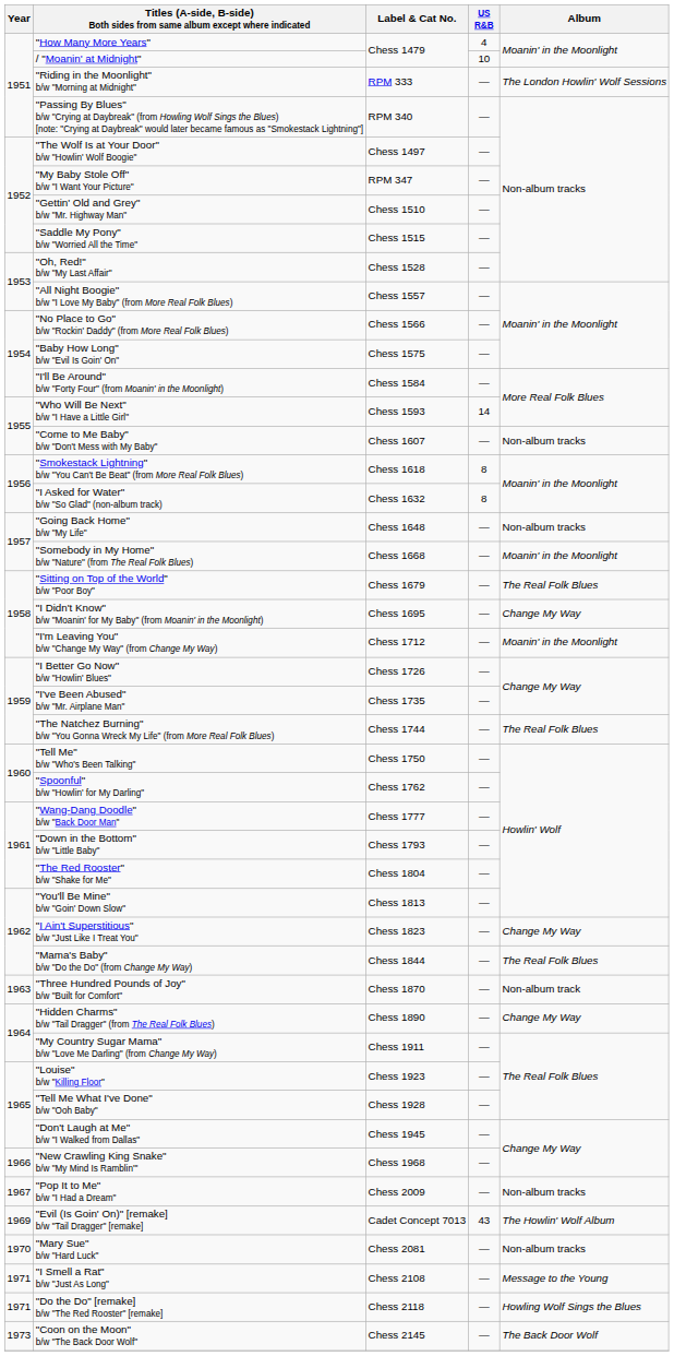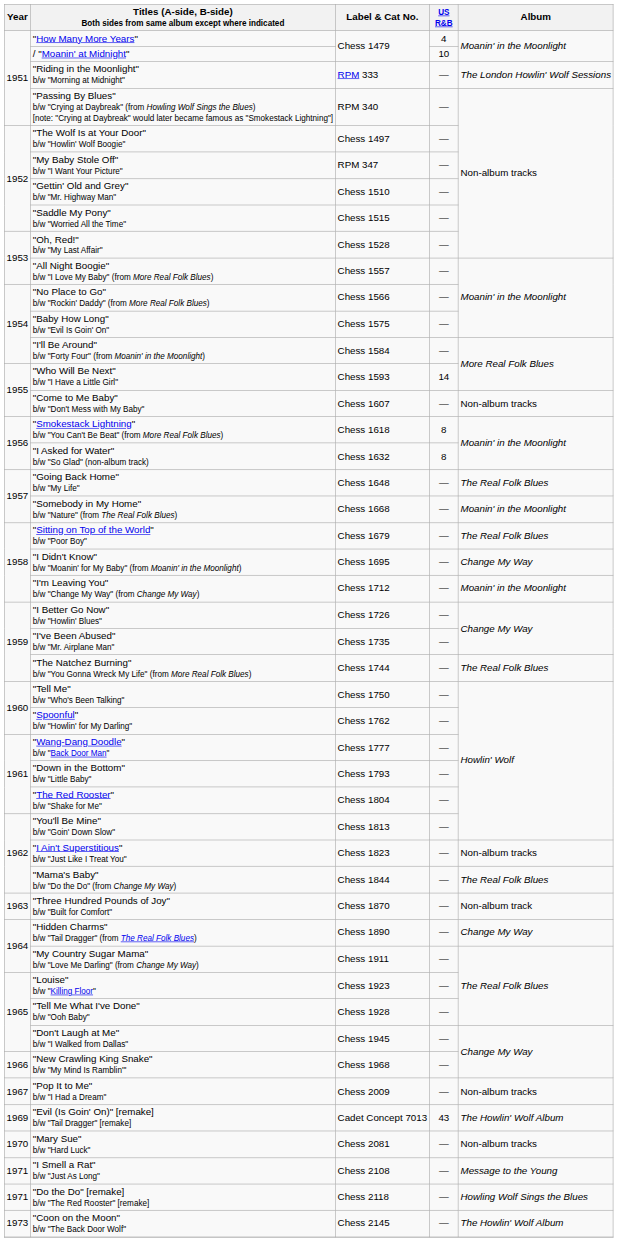 <table class="wikitable">
 <tr>
 <th rowspan="1">Year</th>
 <th rowspan="1">Titles (A-side, B-side)<br><small>Both sides from same album except where indicated</small></th>
 <th>Label & Cat No.</th>
 <th width="40"><small><a href='#'>US R&B</a></small></th>
 <th rowspan="1">Album</th>
 </tr>
 <tr>
 <td rowspan="4">1951</td>
 <td align="left">"<a href='#'>How Many More Years</a>"</td>
 <td rowspan="2">Chess 1479</td>
 <td align="center">4</td>
 <td align="left" rowspan="2"><em>Moanin' in the Moonlight</em></td>
 </tr>
 <tr>
 <td align="left">/ "<a href='#'>Moanin' at Midnight</a>"</td>
 <td align="center">10</td>
 </tr>
 <tr>
 <td align="left">"Riding in the Moonlight"<br><small>b/w "Morning at Midnight"</small></td>
 <td><a href='#'>RPM</a> 333</td>
 <td align="center">—</td>
 <td align="left"><em>The London Howlin' Wolf Sessions</em></td>
 </tr>
 <tr>
 <td align="left">"Passing By Blues"<br><small>b/w "Crying at Daybreak" (from <em>Howling Wolf Sings the Blues</em>)</small><br><small>[note: "Crying at Daybreak" would later became famous as "Smokestack Lightning"]</small></td>
 <td>RPM 340</td>
 <td align="center">—</td>
 <td align="left" rowspan="6">Non-album tracks</td>
 </tr>
 <tr>
 <td rowspan="4">1952</td>
 <td align="left">"The Wolf Is at Your Door"<br><small>b/w "Howlin' Wolf Boogie"</small></td>
 <td>Chess 1497</td>
 <td align="center">—</td>
 </tr>
 <tr>
 <td align="left">"My Baby Stole Off"<br><small>b/w "I Want Your Picture"</small></td>
 <td>RPM 347</td>
 <td align="center">—</td>
 </tr>
 <tr>
 <td align="left">"Gettin' Old and Grey"<br><small>b/w "Mr. Highway Man"</small></td>
 <td>Chess 1510</td>
 <td align="center">—</td>
 </tr>
 <tr>
 <td align="left">"Saddle My Pony"<br><small>b/w "Worried All the Time"</small></td>
 <td>Chess 1515</td>
 <td align="center">—</td>
 </tr>
 <tr>
 <td rowspan="2">1953</td>
 <td align="left">"Oh, Red!"<br><small>b/w "My Last Affair"</small></td>
 <td>Chess 1528</td>
 <td align="center">—</td>
 </tr>
 <tr>
 <td align="left">"All Night Boogie"<br><small>b/w "I Love My Baby" (from <em>More Real Folk Blues</em>)</small></td>
 <td>Chess 1557</td>
 <td align="center">—</td>
 <td align="left" rowspan="3"><em>Moanin' in the Moonlight</em></td>
 </tr>
 <tr>
 <td rowspan="3">1954</td>
 <td align="left">"No Place to Go"<br><small>b/w "Rockin' Daddy" (from <em>More Real Folk Blues</em>)</small></td>
 <td>Chess 1566</td>
 <td align="center">—</td>
 </tr>
 <tr>
 <td align="left">"Baby How Long"<br><small>b/w "Evil Is Goin' On"</small></td>
 <td>Chess 1575</td>
 <td align="center">—</td>
 </tr>
 <tr>
 <td align="left">"I'll Be Around"<br><small>b/w "Forty Four" (from <em>Moanin' in the Moonlight</em>)</small></td>
 <td>Chess 1584</td>
 <td align="center">—</td>
 <td align="left" rowspan="2"><em>More Real Folk Blues</em></td>
 </tr>
 <tr>
 <td rowspan="2">1955</td>
 <td align="left">"Who Will Be Next"<br><small>b/w "I Have a Little Girl"</small></td>
 <td>Chess 1593</td>
 <td align="center">14</td>
 </tr>
 <tr>
 <td align="left">"Come to Me Baby"<br><small>b/w "Don't Mess with My Baby"</small></td>
 <td>Chess 1607</td>
 <td align="center">—</td>
 <td align="left">Non-album tracks</td>
 </tr>
 <tr>
 <td rowspan="2">1956</td>
 <td align="left">"<a href='#'>Smokestack Lightning</a>"<br><small>b/w "You Can't Be Beat" (from <em>More Real Folk Blues</em>)</small></td>
 <td>Chess 1618</td>
 <td align="center">8</td>
 <td align="left" rowspan="2"><em>Moanin' in the Moonlight</em></td>
 </tr>
 <tr>
 <td align="left">"I Asked for Water"<br><small>b/w "So Glad" (non-album track)</small></td>
 <td>Chess 1632</td>
 <td align="center">8</td>
 </tr>
 <tr>
 <td rowspan="2">1957</td>
 <td align="left">"Going Back Home"<br><small>b/w "My Life"</small></td>
 <td>Chess 1648</td>
 <td align="center">—</td>
-<td align="left">Non-album tracks</td>
+<td align="left"><em>The Real Folk Blues</em></td>
 </tr>
 <tr>
 <td align="left">"Somebody in My Home"<br><small>b/w "Nature" (from <em>The Real Folk Blues</em>)</small></td>
 <td>Chess 1668</td>
 <td align="center">—</td>
 <td align="left"><em>Moanin' in the Moonlight</em></td>
 </tr>
 <tr>
 <td rowspan="3">1958</td>
 <td align="left">"<a href='#'>Sitting on Top of the World</a>"<br><small>b/w "Poor Boy"</small></td>
 <td>Chess 1679</td>
 <td align="center">—</td>
 <td align="left"><em>The Real Folk Blues</em></td>
 </tr>
 <tr>
 <td align="left">"I Didn't Know"<br><small>b/w "Moanin' for My Baby" (from <em>Moanin' in the Moonlight</em>)</small></td>
 <td>Chess 1695</td>
 <td align="center">—</td>
 <td align="left"><em>Change My Way</em></td>
 </tr>
 <tr>
 <td align="left">"I'm Leaving You"<br><small>b/w "Change My Way" (from <em>Change My Way</em>)</small></td>
 <td>Chess 1712</td>
 <td align="center">—</td>
 <td align="left"><em>Moanin' in the Moonlight</em></td>
 </tr>
 <tr>
 <td rowspan="3">1959</td>
 <td align="left">"I Better Go Now"<br><small>b/w "Howlin' Blues"</small></td>
 <td>Chess 1726</td>
 <td align="center">—</td>
 <td align="left" rowspan="2"><em>Change My Way</em></td>
 </tr>
 <tr>
 <td align="left">"I've Been Abused"<br><small>b/w "Mr. Airplane Man"</small></td>
 <td>Chess 1735</td>
 <td align="center">—</td>
 </tr>
 <tr>
 <td align="left">"The Natchez Burning"<br><small>b/w "You Gonna Wreck My Life" (from <em>More Real Folk Blues</em>)</small></td>
 <td>Chess 1744</td>
 <td align="center">—</td>
 <td align="left"><em>The Real Folk Blues</em></td>
 </tr>
 <tr>
 <td rowspan="2">1960</td>
 <td align="left">"Tell Me"<br><small>b/w "Who's Been Talking"</small></td>
 <td>Chess 1750</td>
 <td align="center">—</td>
 <td align="left" rowspan="6"><em>Howlin' Wolf</em></td>
 </tr>
 <tr>
 <td align="left">"<a href='#'>Spoonful</a>"<br><small>b/w "Howlin' for My Darling"</small></td>
 <td>Chess 1762</td>
 <td align="center">—</td>
 </tr>
 <tr>
 <td rowspan="3">1961</td>
 <td align="left">"<a href='#'>Wang-Dang Doodle</a>"<br><small>b/w "<a href='#'>Back Door Man</a>"</small></td>
 <td>Chess 1777</td>
 <td align="center">—</td>
 </tr>
 <tr>
 <td align="left">"Down in the Bottom"<br><small>b/w "Little Baby"</small></td>
 <td>Chess 1793</td>
 <td align="center">—</td>
 </tr>
 <tr>
 <td align="left">"<a href='#'>The Red Rooster</a>"<br><small>b/w "Shake for Me"</small></td>
 <td>Chess 1804</td>
 <td align="center">—</td>
 </tr>
 <tr>
 <td rowspan="3">1962</td>
 <td align="left">"You'll Be Mine"<br><small>b/w "Goin' Down Slow"</small></td>
 <td>Chess 1813</td>
 <td align="center">—</td>
 </tr>
 <tr>
 <td align="left">"<a href='#'>I Ain't Superstitious</a>"<br><small>b/w "Just Like I Treat You"</small></td>
 <td>Chess 1823</td>
 <td align="center">—</td>
-<td align="left"><em>Change My Way</em></td>
+<td align="left">Non-album tracks</td>
 </tr>
 <tr>
 <td align="left">"Mama's Baby"<br><small>b/w "Do the Do" (from <em>Change My Way</em>)</small></td>
 <td>Chess 1844</td>
 <td align="center">—</td>
 <td align="left"><em>The Real Folk Blues</em></td>
 </tr>
 <tr>
 <td>1963</td>
 <td align="left">"Three Hundred Pounds of Joy"<br><small>b/w "Built for Comfort"</small></td>
 <td>Chess 1870</td>
 <td align="center">—</td>
 <td align="left">Non-album track</td>
 </tr>
 <tr>
 <td rowspan="2">1964</td>
 <td align="left">"Hidden Charms"<br><small>b/w "Tail Dragger" (from <em><a href='#'>The Real Folk Blues</a></em>)</small></td>
 <td>Chess 1890</td>
 <td align="center">—</td>
 <td align="left"><em>Change My Way</em></td>
 </tr>
 <tr>
 <td align="left">"My Country Sugar Mama"<br><small>b/w "Love Me Darling" (from <em>Change My Way</em>)</small></td>
 <td>Chess 1911</td>
 <td align="center">—</td>
 <td align="left" rowspan="3"><em>The Real Folk Blues</em></td>
 </tr>
 <tr>
 <td rowspan="3">1965</td>
 <td align="left">"Louise"<br><small>b/w "<a href='#'>Killing Floor</a>"</small></td>
 <td>Chess 1923</td>
 <td align="center">—</td>
 </tr>
 <tr>
 <td align="left">"Tell Me What I've Done"<br><small>b/w "Ooh Baby"</small></td>
 <td>Chess 1928</td>
 <td align="center">—</td>
 </tr>
 <tr>
 <td align="left">"Don't Laugh at Me"<br><small>b/w "I Walked from Dallas"</small></td>
 <td>Chess 1945</td>
 <td align="center">—</td>
 <td align="left" rowspan="2"><em>Change My Way</em></td>
 </tr>
 <tr>
 <td>1966</td>
 <td align="left">"New Crawling King Snake"<br><small>b/w "My Mind Is Ramblin'"</small></td>
 <td>Chess 1968</td>
 <td align="center">—</td>
 </tr>
 <tr>
 <td>1967</td>
 <td align="left">"Pop It to Me"<br><small>b/w "I Had a Dream"</small></td>
 <td>Chess 2009</td>
 <td align="center">—</td>
 <td align="left">Non-album tracks</td>
 </tr>
 <tr>
 <td>1969</td>
 <td align="left">"Evil (Is Goin' On)" [remake]<br><small>b/w "Tail Dragger" [remake]</small></td>
 <td>Cadet Concept 7013</td>
 <td align="center">43</td>
 <td align="left"><em>The Howlin' Wolf Album</em></td>
 </tr>
 <tr>
 <td>1970</td>
 <td align="left">"Mary Sue"<br><small>b/w "Hard Luck"</small></td>
 <td>Chess 2081</td>
 <td align="center">—</td>
 <td align="left">Non-album tracks</td>
 </tr>
 <tr>
 <td>1971</td>
 <td align="left">"I Smell a Rat"<br><small>b/w "Just As Long"</small></td>
 <td>Chess 2108</td>
 <td align="center">—</td>
 <td align="left"><em>Message to the Young</em></td>
 </tr>
 <tr>
 <td>1971</td>
 <td align="left">"Do the Do" [remake]<br><small>b/w "The Red Rooster" [remake]</small></td>
 <td>Chess 2118</td>
 <td align="center">—</td>
 <td align="left"><em>Howling Wolf Sings the Blues</em></td>
 </tr>
 <tr>
 <td>1973</td>
 <td align="left">"Coon on the Moon"<br><small>b/w "The Back Door Wolf"</small></td>
 <td>Chess 2145</td>
 <td align="center">—</td>
-<td align="left"><em>The Back Door Wolf</em></td>
+<td align="left"><em>The Howlin' Wolf Album</em></td>
 </tr>
 <tr>
 </tr>
 </table>
